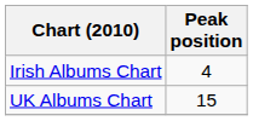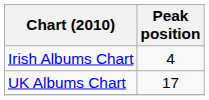 <table class="wikitable">
 <tr>
 <th>Chart (2010)</th>
 <th>Peak<br>position</th>
 </tr>
 <tr>
 <td><a href='#'>Irish Albums Chart</a></td>
 <td style="text-align:center;">4</td>
 </tr>
 <tr>
 <td><a href='#'>UK Albums Chart</a></td>
-<td style="text-align:center;">15</td>
+<td style="text-align:center;">17</td>
 </tr>
 <tr>
 </tr>
 </table>
